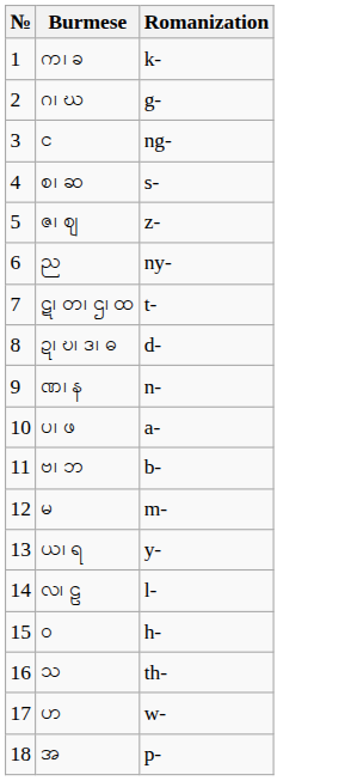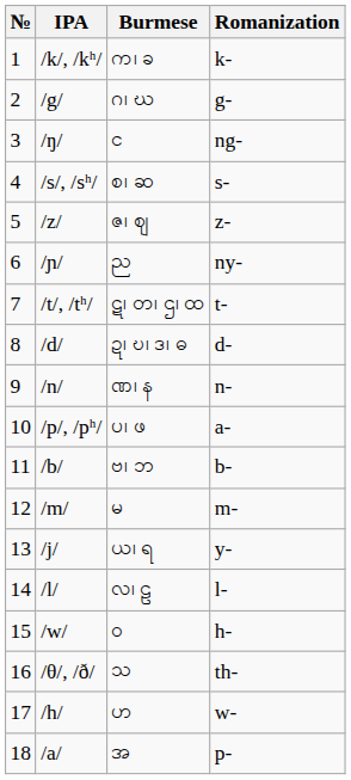 <table class=wikitable>
 <tr>
 <th>№</th>
+<th>IPA</th>
 <th>Burmese</th>
 <th>Romanization</th>
 </tr>
 <tr>
 <td>1</td>
+<td>/k/, /kʰ/</td>
 <td>က၊ ခ</td>
 <td>k-</td>
 </tr>
 <tr>
 <td>2</td>
+<td>/g/</td>
 <td>ဂ၊ ဃ</td>
 <td>g-</td>
 </tr>
 <tr>
 <td>3</td>
+<td>/ŋ/</td>
 <td>င</td>
 <td>ng-</td>
 </tr>
 <tr>
 <td>4</td>
+<td>/s/, /sʰ/</td>
 <td>စ၊ ဆ</td>
 <td>s-</td>
 </tr>
 <tr>
 <td>5</td>
+<td>/z/</td>
 <td>ဇ၊ ဈ</td>
 <td>z-</td>
 </tr>
 <tr>
 <td>6</td>
+<td>/ɲ/</td>
 <td>ည</td>
 <td>ny-</td>
 </tr>
 <tr>
 <td>7</td>
+<td>/t/, /tʰ/</td>
 <td>ဋ၊ တ၊ ဌ၊ ထ</td>
 <td>t-</td>
 </tr>
 <tr>
 <td>8</td>
+<td>/d/</td>
 <td>ဍ၊ ဎ၊ ဒ၊ ဓ</td>
 <td>d-</td>
 </tr>
 <tr>
 <td>9</td>
+<td>/n/</td>
 <td>ဏ၊ န</td>
 <td>n-</td>
 </tr>
 <tr>
 <td>10</td>
+<td>/p/, /pʰ/</td>
 <td>ပ၊ ဖ</td>
 <td>a-</td>
 </tr>
 <tr>
 <td>11</td>
+<td>/b/</td>
 <td>ဗ၊ ဘ</td>
 <td>b-</td>
 </tr>
 <tr>
 <td>12</td>
+<td>/m/</td>
 <td>မ</td>
 <td>m-</td>
 </tr>
 <tr>
 <td>13</td>
+<td>/j/</td>
 <td>ယ၊ ရ</td>
 <td>y-</td>
 </tr>
 <tr>
 <td>14</td>
+<td>/l/</td>
 <td>လ၊ ဠ</td>
 <td>l-</td>
 </tr>
 <tr>
 <td>15</td>
+<td>/w/</td>
 <td>ဝ</td>
 <td>h-</td>
 </tr>
 <tr>
 <td>16</td>
+<td>/θ/, /ð/</td>
 <td>သ</td>
 <td>th-</td>
 </tr>
 <tr>
 <td>17</td>
+<td>/h/</td>
 <td>ဟ</td>
 <td>w-</td>
 </tr>
 <tr>
 <td>18</td>
+<td>/a/</td>
 <td>အ</td>
 <td>p-</td>
 </tr>
 </table>
